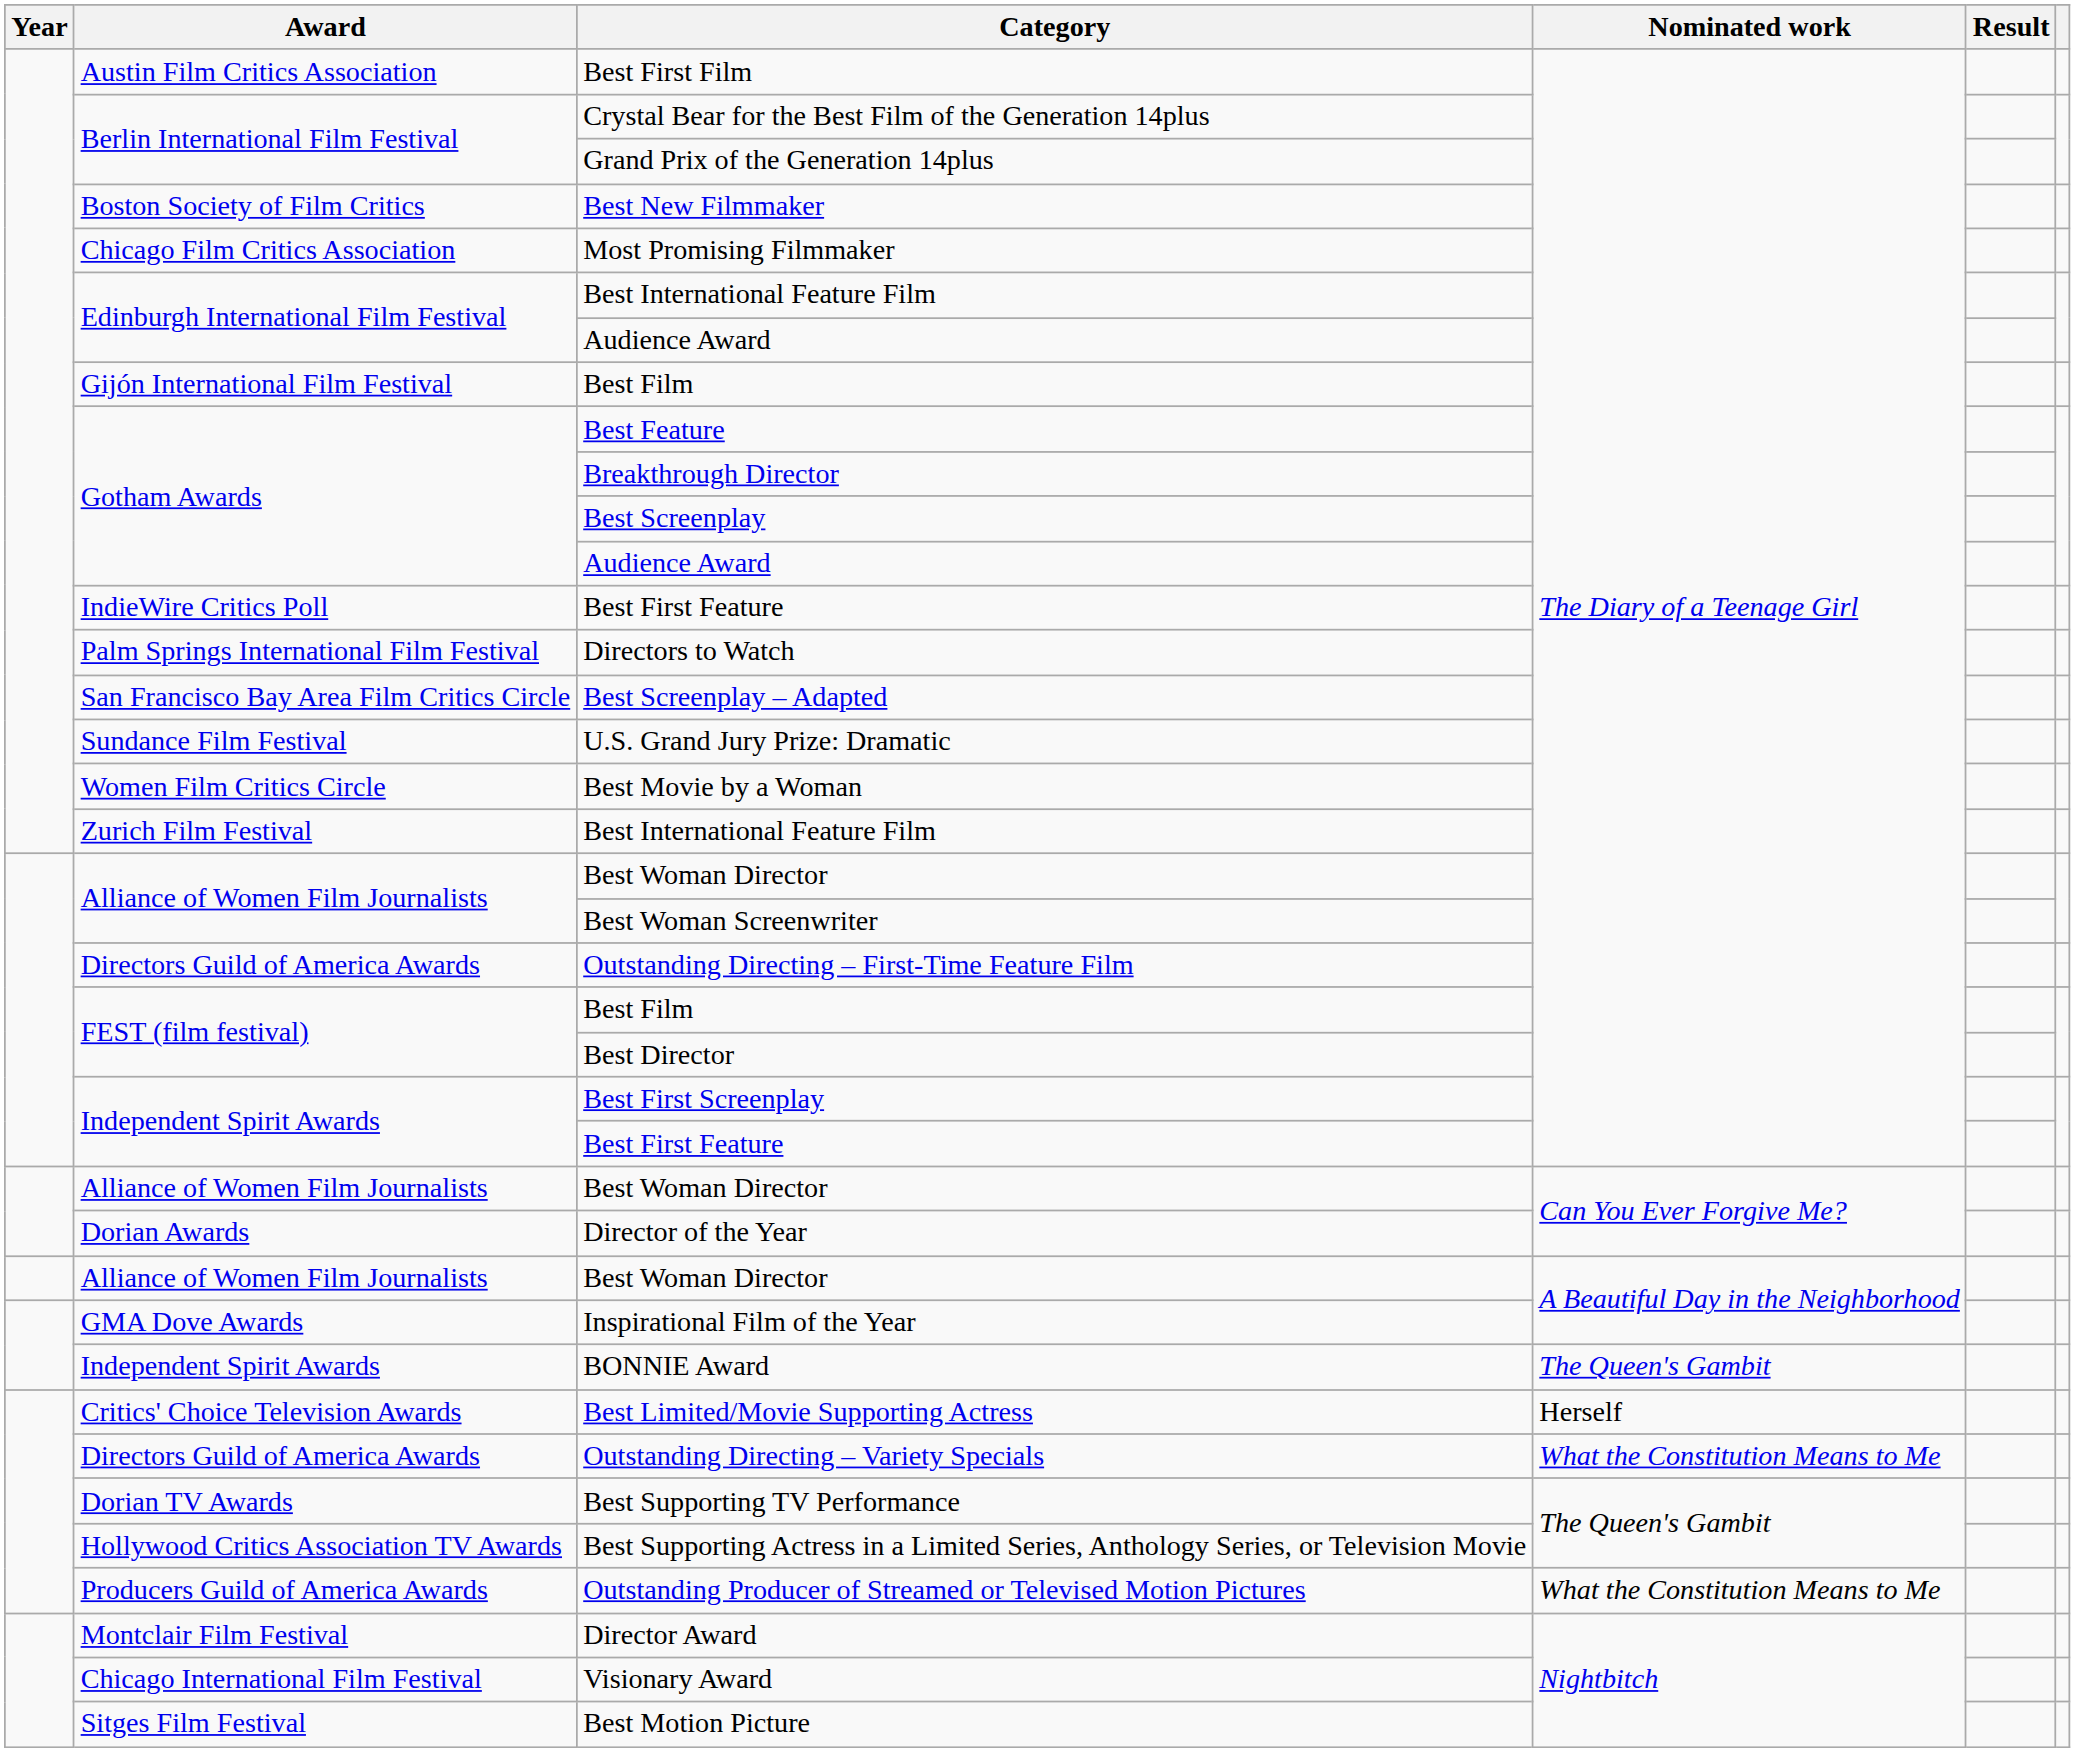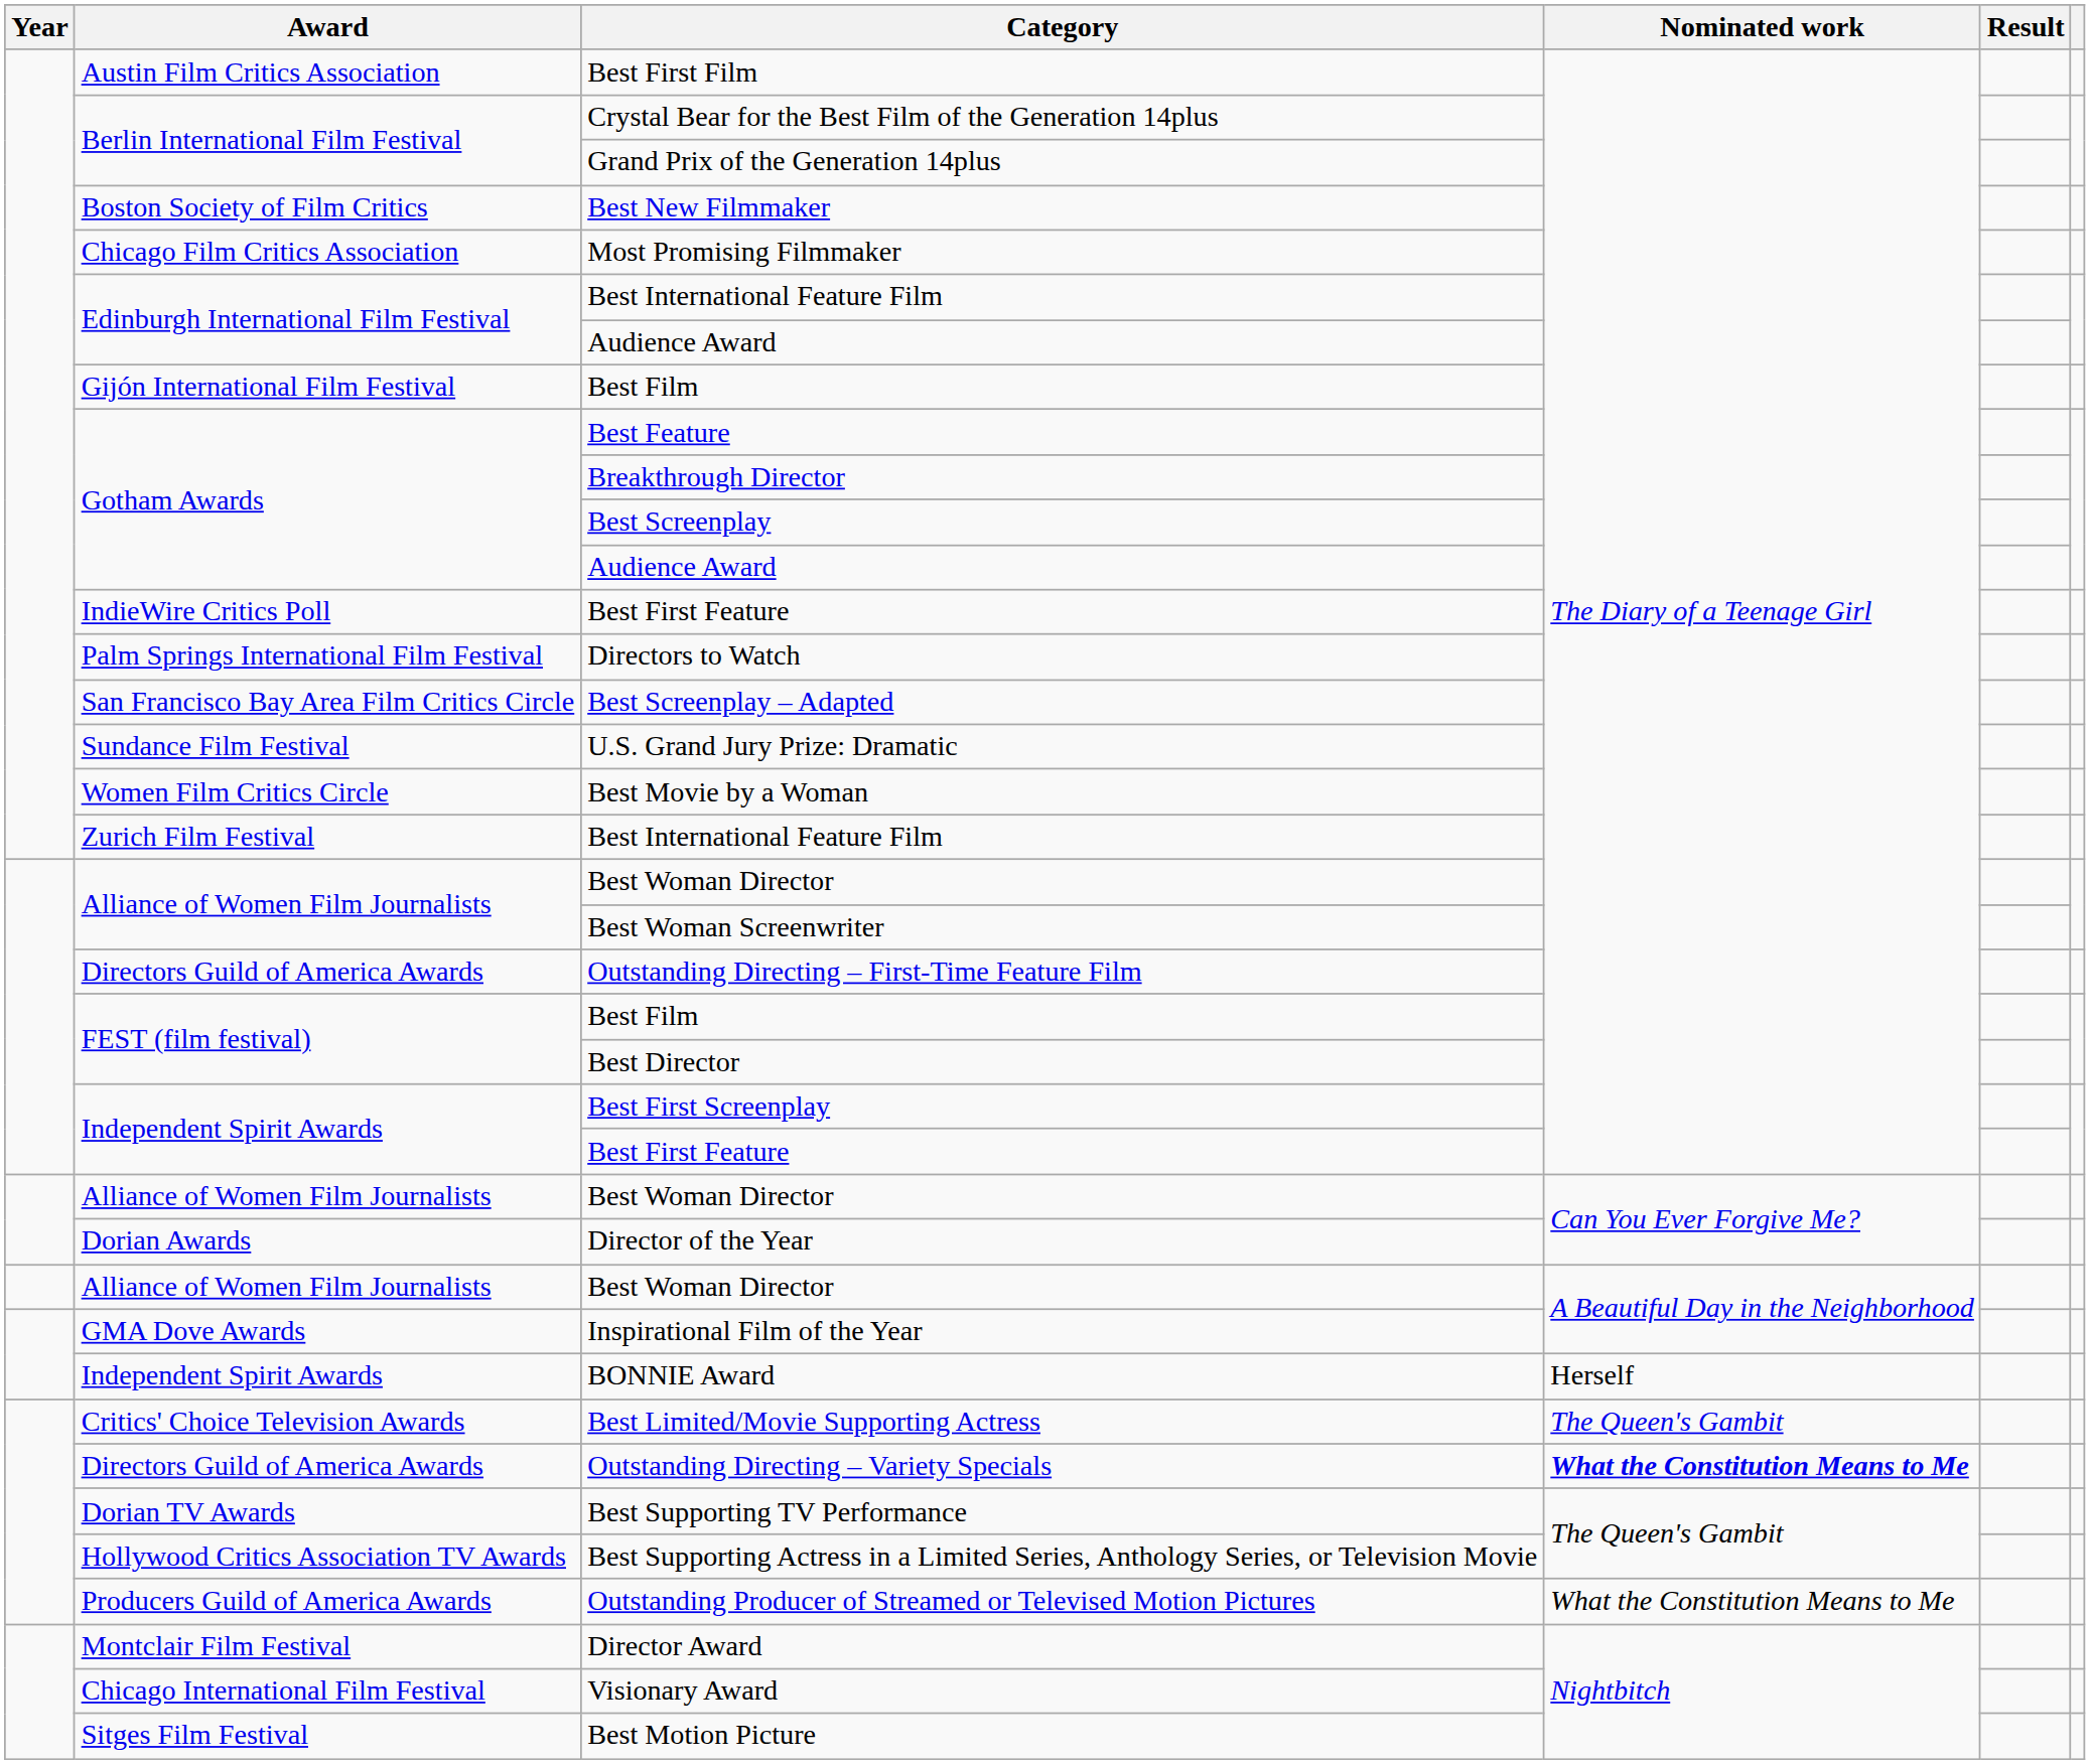 <table class="wikitable sortable plainrowheaders">
 <tr>
 <th scope="col">Year</th>
 <th scope="col">Award</th>
 <th scope="col">Category</th>
 <th scope="col">Nominated work</th>
 <th>Result</th>
 <th class="unsortable" scope="col"></th>
 </tr>
 <tr>
 <td rowspan="18"></td>
 <td><a href='#'>Austin Film Critics Association</a></td>
 <td>Best First Film</td>
 <td rowspan="25"><em><a href='#'>The Diary of a Teenage Girl</a></em></td>
 <td></td>
 <td></td>
 </tr>
 <tr>
 <td rowspan="2"><a href='#'>Berlin International Film Festival</a></td>
 <td>Crystal Bear for the Best Film of the Generation 14plus</td>
 <td></td>
 <td rowspan="2"></td>
 </tr>
 <tr>
 <td>Grand Prix of the Generation 14plus</td>
 <td></td>
 </tr>
 <tr>
 <td><a href='#'>Boston Society of Film Critics</a></td>
 <td><a href='#'>Best New Filmmaker</a></td>
 <td></td>
 <td></td>
 </tr>
 <tr>
 <td><a href='#'>Chicago Film Critics Association</a></td>
 <td>Most Promising Filmmaker</td>
 <td></td>
 <td></td>
 </tr>
 <tr>
 <td rowspan="2"><a href='#'>Edinburgh International Film Festival</a></td>
 <td>Best International Feature Film</td>
 <td></td>
 <td rowspan="2"></td>
 </tr>
 <tr>
 <td>Audience Award</td>
 <td></td>
 </tr>
 <tr>
 <td><a href='#'>Gijón International Film Festival</a></td>
 <td>Best Film</td>
 <td></td>
 <td></td>
 </tr>
 <tr>
 <td rowspan="4"><a href='#'>Gotham Awards</a></td>
 <td><a href='#'>Best Feature</a></td>
 <td></td>
 <td rowspan="4"></td>
 </tr>
 <tr>
 <td><a href='#'>Breakthrough Director</a></td>
 <td></td>
 </tr>
 <tr>
 <td><a href='#'>Best Screenplay</a></td>
 <td></td>
 </tr>
 <tr>
 <td><a href='#'>Audience Award</a></td>
 <td></td>
 </tr>
 <tr>
 <td><a href='#'>IndieWire Critics Poll</a></td>
 <td>Best First Feature</td>
 <td></td>
 <td></td>
 </tr>
 <tr>
 <td><a href='#'>Palm Springs International Film Festival</a></td>
 <td>Directors to Watch</td>
 <td></td>
 <td></td>
 </tr>
 <tr>
 <td><a href='#'>San Francisco Bay Area Film Critics Circle</a></td>
 <td><a href='#'>Best Screenplay – Adapted</a></td>
 <td></td>
 <td></td>
 </tr>
 <tr>
 <td><a href='#'>Sundance Film Festival</a></td>
 <td>U.S. Grand Jury Prize: Dramatic</td>
 <td></td>
 <td></td>
 </tr>
 <tr>
 <td><a href='#'>Women Film Critics Circle</a></td>
 <td>Best Movie by a Woman</td>
 <td></td>
 <td></td>
 </tr>
 <tr>
 <td><a href='#'>Zurich Film Festival</a></td>
 <td>Best International Feature Film</td>
 <td></td>
 <td></td>
 </tr>
 <tr>
 <td rowspan="7"></td>
 <td rowspan="2"><a href='#'>Alliance of Women Film Journalists</a></td>
 <td>Best Woman Director</td>
 <td></td>
 <td rowspan="2"></td>
 </tr>
 <tr>
 <td>Best Woman Screenwriter</td>
 <td></td>
 </tr>
 <tr>
 <td><a href='#'>Directors Guild of America Awards</a></td>
 <td><a href='#'>Outstanding Directing – First-Time Feature Film</a></td>
 <td></td>
 <td></td>
 </tr>
 <tr>
 <td rowspan="2"><a href='#'>FEST (film festival)</a></td>
 <td>Best Film</td>
 <td></td>
 <td rowspan="2"></td>
 </tr>
 <tr>
 <td>Best Director</td>
 <td></td>
 </tr>
 <tr>
 <td rowspan="2"><a href='#'>Independent Spirit Awards</a></td>
 <td><a href='#'>Best First Screenplay</a></td>
 <td></td>
 <td rowspan="2"></td>
 </tr>
 <tr>
 <td><a href='#'>Best First Feature</a></td>
 <td></td>
 </tr>
 <tr>
 <td rowspan="2"></td>
 <td><a href='#'>Alliance of Women Film Journalists</a></td>
 <td>Best Woman Director</td>
 <td rowspan="2"><em><a href='#'>Can You Ever Forgive Me?</a></em></td>
 <td></td>
 <td></td>
 </tr>
 <tr>
 <td><a href='#'>Dorian Awards</a></td>
 <td>Director of the Year</td>
 <td></td>
 <td></td>
 </tr>
 <tr>
 <td></td>
 <td><a href='#'>Alliance of Women Film Journalists</a></td>
 <td>Best Woman Director</td>
 <td rowspan="2"><em><a href='#'>A Beautiful Day in the Neighborhood</a></em></td>
 <td></td>
 <td></td>
 </tr>
 <tr>
 <td rowspan="2"></td>
 <td><a href='#'>GMA Dove Awards</a></td>
 <td>Inspirational Film of the Year</td>
 <td></td>
 <td></td>
 </tr>
 <tr>
 <td><a href='#'>Independent Spirit Awards</a></td>
 <td>BONNIE Award</td>
-<td><em><a href='#'>The Queen's Gambit</a></em></td>
+<td>Herself</td>
 <td></td>
 <td></td>
 </tr>
 <tr>
 <td rowspan="5"></td>
 <td><a href='#'>Critics' Choice Television Awards</a></td>
 <td><a href='#'>Best Limited/Movie Supporting Actress</a></td>
-<td>Herself</td>
+<td><em><a href='#'>The Queen's Gambit</a></em></td>
 <td></td>
 <td></td>
 </tr>
 <tr>
 <td><a href='#'>Directors Guild of America Awards</a></td>
 <td><a href='#'>Outstanding Directing – Variety Specials</a></td>
-<td><em><a href='#'>What the Constitution Means to Me</a></em></td>
+<td><strong><em><a href='#'>What the Constitution Means to Me</a></em></strong></td>
 <td></td>
 <td></td>
 </tr>
 <tr>
 <td><a href='#'>Dorian TV Awards</a></td>
 <td>Best Supporting TV Performance</td>
 <td rowspan="2"><em>The Queen's Gambit</em></td>
 <td></td>
 <td></td>
 </tr>
 <tr>
 <td><a href='#'>Hollywood Critics Association TV Awards</a></td>
 <td>Best Supporting Actress in a Limited Series, Anthology Series, or Television Movie</td>
 <td></td>
 <td></td>
 </tr>
 <tr>
 <td><a href='#'>Producers Guild of America Awards</a></td>
 <td><a href='#'>Outstanding Producer of Streamed or Televised Motion Pictures</a></td>
 <td><em>What the Constitution Means to Me</em></td>
 <td></td>
 <td></td>
 </tr>
 <tr>
 <td rowspan="3"></td>
 <td><a href='#'>Montclair Film Festival</a></td>
 <td>Director Award</td>
 <td rowspan="3"><em><a href='#'>Nightbitch</a></em></td>
 <td></td>
 <td></td>
 </tr>
 <tr>
 <td><a href='#'>Chicago International Film Festival</a></td>
 <td>Visionary Award</td>
 <td></td>
 <td></td>
 </tr>
 <tr>
 <td><a href='#'>Sitges Film Festival</a></td>
 <td>Best Motion Picture</td>
 <td></td>
 <td></td>
 </tr>
 </table>
